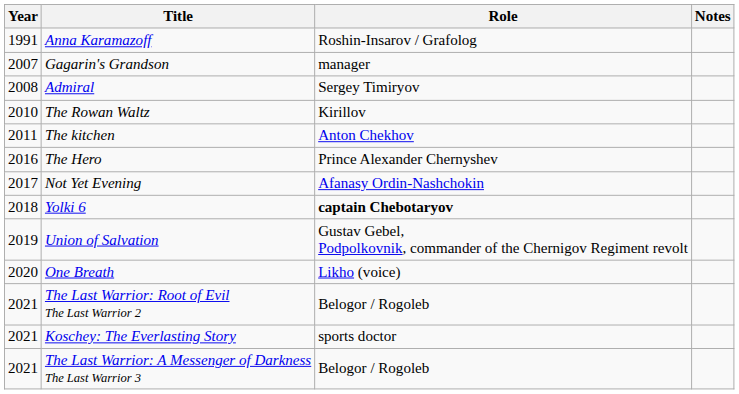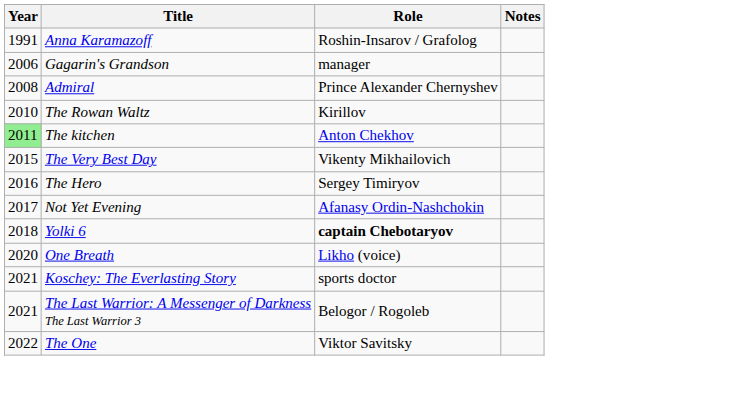 <table class="wikitable sortable">
 <tr>
 <th>Year</th>
 <th>Title</th>
 <th>Role</th>
 <th>Notes</th>
 </tr>
 <tr>
 <td>1991</td>
 <td><em><a href='#'>Anna Karamazoff</a></em></td>
 <td>Roshin-Insarov / Grafolog</td>
 <td></td>
 </tr>
 <tr>
-<td>2007</td>
+<td>2006</td>
 <td><em>Gagarin's Grandson</em></td>
 <td>manager</td>
 <td></td>
 </tr>
 <tr>
 <td>2008</td>
 <td><em><a href='#'>Admiral</a></em></td>
-<td>Sergey Timiryov</td>
+<td>Prince Alexander Chernyshev</td>
 <td></td>
 </tr>
 <tr>
 <td>2010</td>
 <td><em>The Rowan Waltz</em></td>
 <td>Kirillov</td>
 <td></td>
 </tr>
 <tr>
-<td>2011</td>
+<td style="background: lightgreen;">2011</td>
 <td><em>The kitchen</em></td>
 <td><a href='#'>Anton Chekhov</a></td>
 <td></td>
 </tr>
 <tr>
+<td>2015</td>
+<td><em><a href='#'>The Very Best Day</a></em></td>
+<td>Vikenty Mikhailovich</td>
+<td></td>
+</tr>
+<tr>
 <td>2016</td>
 <td><em>The Hero</em></td>
-<td>Prince Alexander Chernyshev</td>
+<td>Sergey Timiryov</td>
 <td></td>
 </tr>
 <tr>
 <td>2017</td>
 <td><em>Not Yet Evening</em></td>
 <td><a href='#'>Afanasy Ordin-Nashchokin</a></td>
 <td></td>
 </tr>
 <tr>
 <td>2018</td>
 <td><em><a href='#'>Yolki 6</a></em></td>
 <td><strong>captain Chebotaryov</strong></td>
 <td></td>
 </tr>
 <tr>
-<td>2019</td>
-<td><em><a href='#'>Union of Salvation</a></em></td>
-<td>Gustav Gebel,<br> <a href='#'>Podpolkovnik</a>, commander of the Chernigov Regiment revolt</td>
-<td></td>
-</tr>
-<tr>
 <td>2020</td>
 <td><em><a href='#'>One Breath</a></em></td>
 <td><a href='#'>Likho</a> (voice)</td>
-<td></td>
-</tr>
-<tr>
-<td>2021</td>
-<td><em><a href='#'>The Last Warrior: Root of Evil</a></em> <br> <small><em>The Last Warrior 2</em></small></td>
-<td>Belogor / Rogoleb</td>
 <td></td>
 </tr>
 <tr>
 <td>2021</td>
 <td><em><a href='#'>Koschey: The Everlasting Story</a></em></td>
 <td>sports doctor</td>
 <td></td>
 </tr>
 <tr>
 <td>2021</td>
 <td><em><a href='#'>The Last Warrior: A Messenger of Darkness</a></em> <br> <small><em>The Last Warrior 3</em></small></td>
 <td>Belogor / Rogoleb</td>
 <td></td>
 </tr>
+<tr>
+<td>2022</td>
+<td><em><a href='#'>The One</a></em></td>
+<td>Viktor Savitsky</td>
+<td></td>
+</tr>
 </table>
